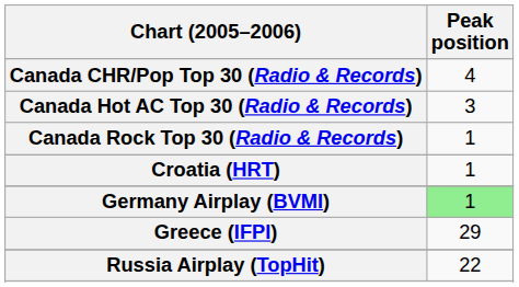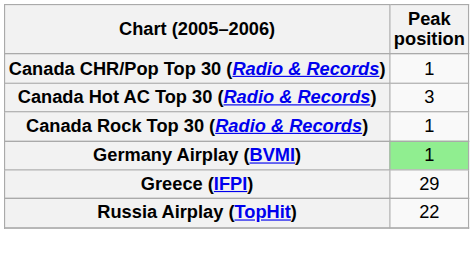 <table class="wikitable sortable plainrowheaders" style="text-align:center">
 <tr>
 <th scope="col">Chart (2005–2006)</th>
 <th scope="col">Peak<br>position</th>
 </tr>
 <tr>
 </tr>
 <tr>
 </tr>
 <tr>
 </tr>
 <tr>
 </tr>
 <tr>
 <th scope="row">Canada CHR/Pop Top 30 (<em><a href='#'>Radio & Records</a></em>)</th>
-<td>4</td>
+<td>1</td>
 </tr>
 <tr>
 <th scope="row">Canada Hot AC Top 30 (<em><a href='#'>Radio & Records</a></em>)</th>
 <td>3</td>
 </tr>
 <tr>
 <th scope="row">Canada Rock Top 30 (<em><a href='#'>Radio & Records</a></em>)</th>
 <td>1</td>
 </tr>
 <tr>
-</tr>
-<tr>
-<th scope="row">Croatia (<a href='#'>HRT</a>)</th>
-<td>1</td>
 </tr>
 <tr>
 </tr>
 <tr>
 </tr>
 <tr>
 <th scope="row">Germany Airplay (<a href='#'>BVMI</a>)</th>
 <td style="background: lightgreen;">1</td>
 </tr>
 <tr>
 <th scope="row">Greece (<a href='#'>IFPI</a>)</th>
 <td>29</td>
 </tr>
 <tr>
 </tr>
 <tr>
 </tr>
 <tr>
 </tr>
 <tr>
 </tr>
 <tr>
 </tr>
 <tr>
 </tr>
 <tr>
 <th scope="row">Russia Airplay (<a href='#'>TopHit</a>)</th>
 <td>22</td>
 </tr>
 <tr>
 </tr>
 <tr>
 </tr>
 <tr>
 </tr>
 <tr>
 </tr>
 <tr>
 </tr>
 <tr>
 </tr>
 <tr>
 </tr>
 <tr>
 </tr>
 <tr>
 </tr>
 <tr>
 </tr>
 <tr>
 </tr>
 <tr>
 </tr>
 </table>
